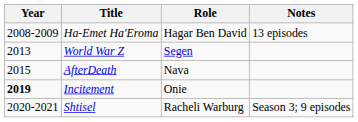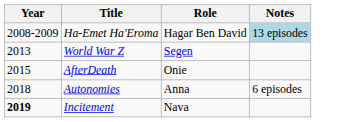 <table class="wikitable sortable">
 <tr>
 <th>Year</th>
 <th>Title</th>
 <th>Role</th>
 <th>Notes</th>
 </tr>
 <tr>
 <td>2008-2009</td>
 <td><em>Ha-Emet Ha'Eroma</em></td>
 <td>Hagar Ben David</td>
-<td>13 episodes</td>
+<td style="background: lightblue;">13 episodes</td>
 </tr>
 <tr>
 <td>2013</td>
 <td><em><a href='#'>World War Z</a></em></td>
 <td><a href='#'>Segen</a></td>
 <td></td>
 </tr>
 <tr>
 <td>2015</td>
 <td><em><a href='#'>AfterDeath</a></em></td>
-<td>Nava</td>
+<td>Onie</td>
 <td></td>
+</tr>
+<tr>
+<td>2018</td>
+<td><em><a href='#'>Autonomies</a></em></td>
+<td>Anna</td>
+<td>6 episodes</td>
 </tr>
 <tr>
 <td><strong>2019</strong></td>
 <td><em><a href='#'>Incitement</a></em></td>
-<td>Onie</td>
+<td>Nava</td>
 <td></td>
 </tr>
-<tr>
-<td>2020-2021</td>
-<td><em><a href='#'>Shtisel</a></em></td>
-<td>Racheli Warburg</td>
-<td>Season 3; 9 episodes</td>
-</tr>
 </table>
